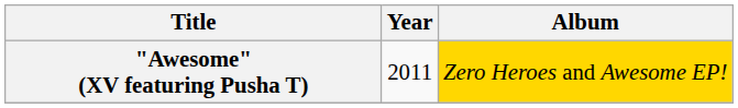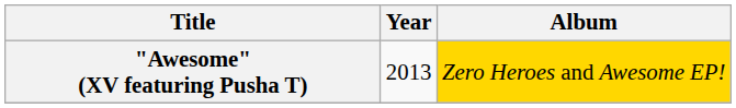 <table class="wikitable plainrowheaders" style="text-align:center;">
 <tr>
 <th scope="col" style="width:16em;">Title</th>
 <th scope="col">Year</th>
 <th scope="col">Album</th>
 </tr>
 <tr>
 <th scope="row">"Awesome"<br><span>(XV featuring Pusha T)</span></th>
-<td>2011</td>
+<td>2013</td>
 <td style="background: gold;"><em>Zero Heroes</em> and <em>Awesome EP!</em></td>
 </tr>
 <tr>
 </tr>
 </table>
